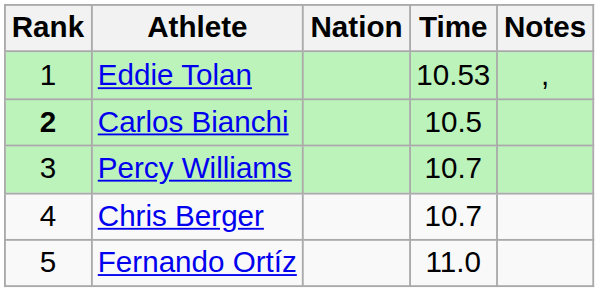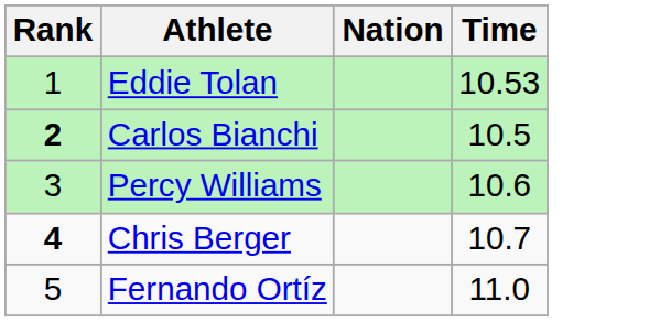 <table class="wikitable sortable" style="text-align:center">
 <tr>
 <th>Rank</th>
 <th>Athlete</th>
 <th>Nation</th>
 <th>Time</th>
-<th>Notes</th>
 </tr>
 <tr bgcolor=bbf3bb>
 <td>1</td>
 <td align=left><a href='#'>Eddie Tolan</a></td>
 <td align=left></td>
 <td>10.53</td>
-<td>, </td>
 </tr>
 <tr bgcolor=bbf3bb>
 <td><strong>2</strong></td>
 <td align=left><a href='#'>Carlos Bianchi</a></td>
 <td align=left></td>
 <td>10.5</td>
-<td></td>
 </tr>
 <tr bgcolor=bbf3bb>
 <td>3</td>
 <td align=left><a href='#'>Percy Williams</a></td>
 <td align=left></td>
-<td>10.7</td>
-<td></td>
+<td>10.6</td>
 </tr>
 <tr>
-<td>4</td>
+<td><strong>4</strong></td>
 <td align=left><a href='#'>Chris Berger</a></td>
 <td align=left></td>
 <td>10.7</td>
-<td></td>
 </tr>
 <tr>
 <td>5</td>
 <td align=left><a href='#'>Fernando Ortíz</a></td>
 <td align=left></td>
 <td>11.0</td>
-<td></td>
 </tr>
 </table>
